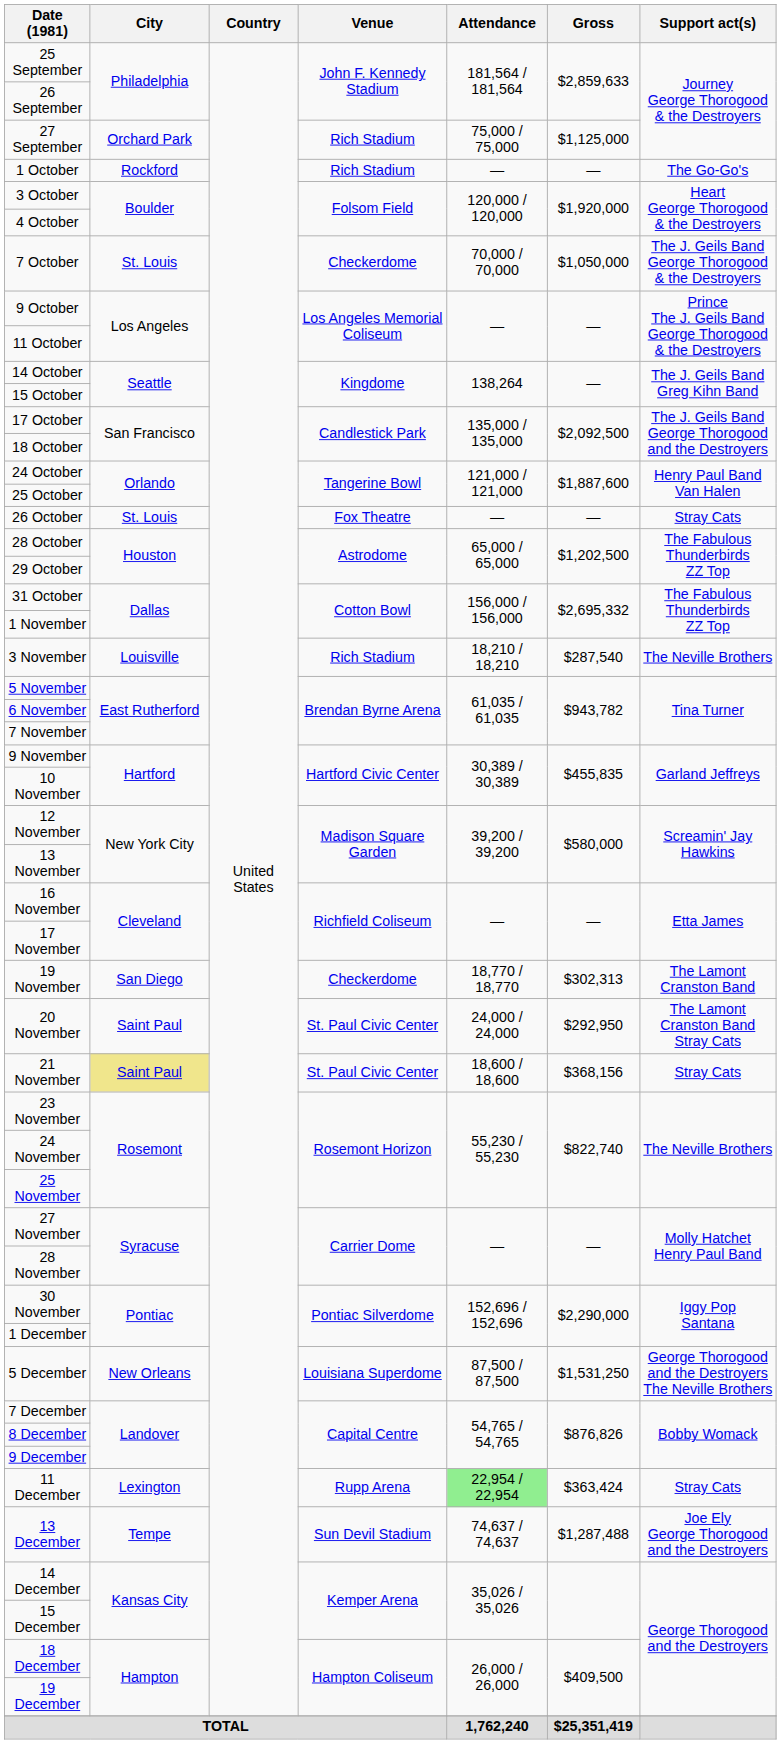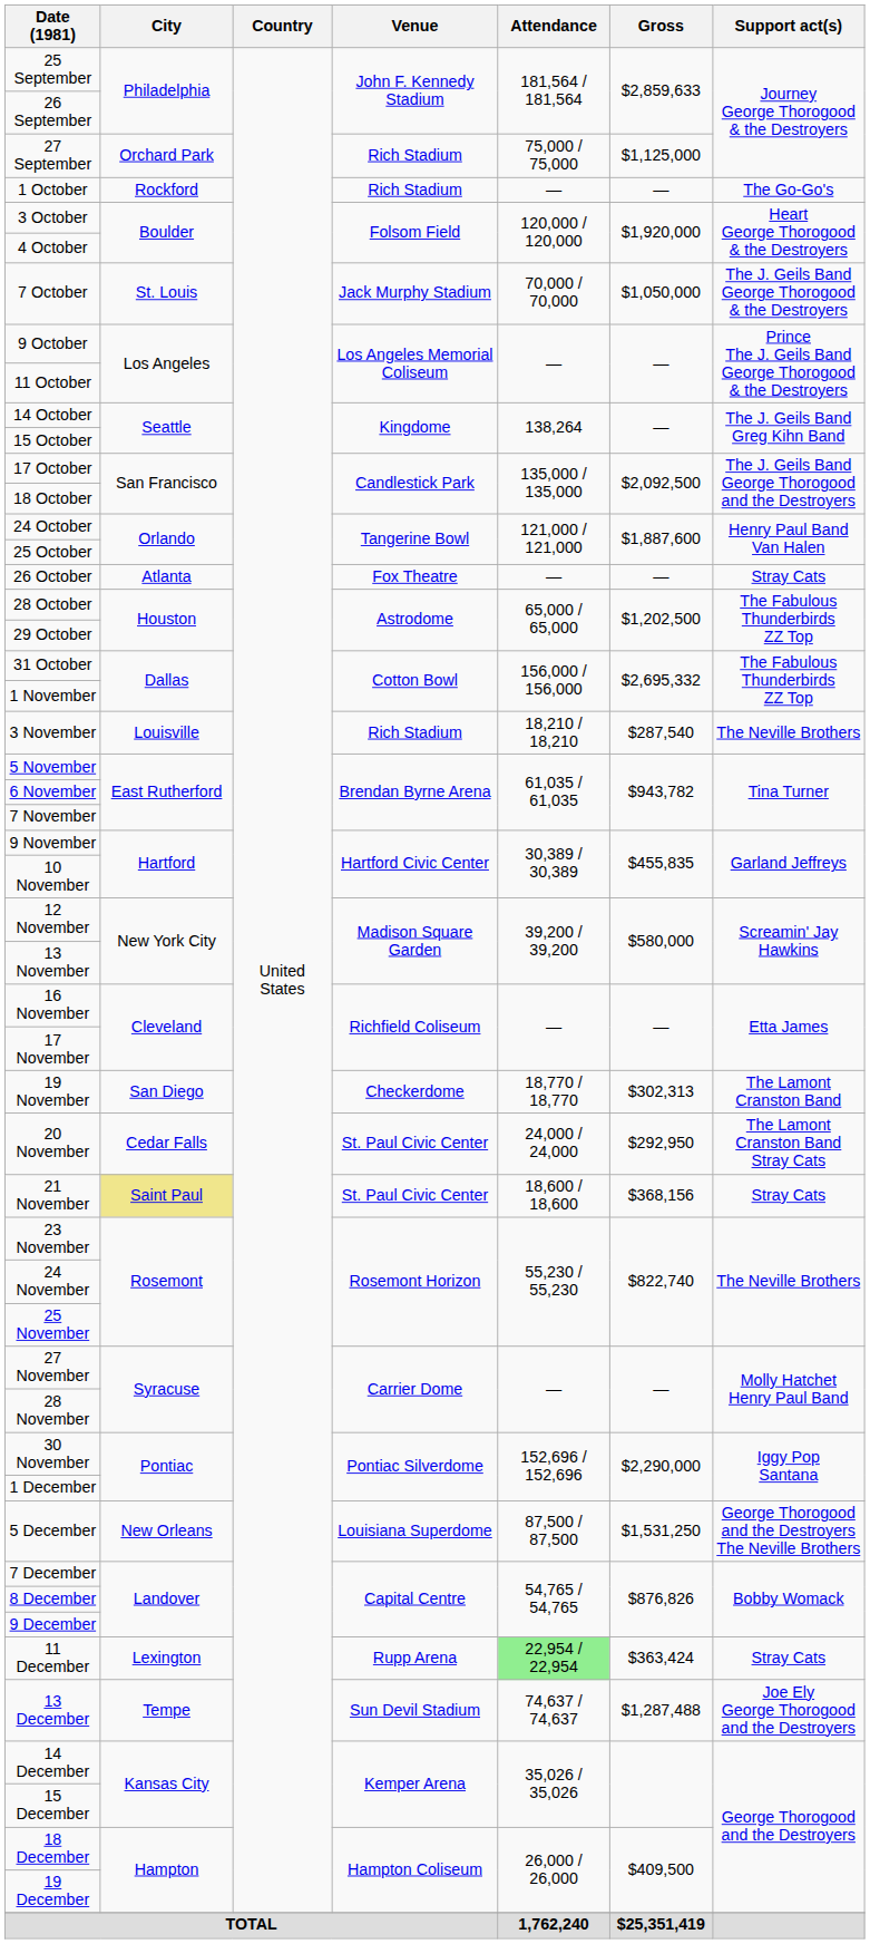 <table class="wikitable plainrowheaders" style="text-align:center;">
 <tr>
 <th scope="col" style="width:7em;">Date<br>(1981)</th>
 <th scope="col" style="width:13em;">City</th>
 <th scope="col" style="width:10em;">Country</th>
 <th scope="col" style="width:18em;">Venue</th>
 <th scope="col" style="width:9em;">Attendance</th>
 <th scope="col" style="width:7em;">Gross</th>
 <th scope="col" style="width:16em;">Support act(s)</th>
 </tr>
 <tr>
 <td>25 September</td>
 <td rowspan="2"><a href='#'>Philadelphia</a></td>
 <td rowspan="50">United States</td>
 <td rowspan="2"><a href='#'>John F. Kennedy Stadium</a></td>
 <td rowspan="2">181,564 / 181,564</td>
 <td rowspan="2">$2,859,633</td>
 <td rowspan="3"><a href='#'>Journey</a><br><a href='#'>George Thorogood & the Destroyers</a></td>
 </tr>
 <tr>
 <td>26 September</td>
 </tr>
 <tr>
 <td>27 September</td>
 <td><a href='#'>Orchard Park</a></td>
 <td><a href='#'>Rich Stadium</a></td>
 <td>75,000 / 75,000</td>
 <td>$1,125,000</td>
 </tr>
 <tr>
 <td>1 October</td>
 <td><a href='#'>Rockford</a></td>
 <td><a href='#'>Rich Stadium</a></td>
 <td>—</td>
 <td>—</td>
 <td><a href='#'>The Go-Go's</a></td>
 </tr>
 <tr>
 <td>3 October</td>
 <td rowspan="2"><a href='#'>Boulder</a></td>
 <td rowspan="2"><a href='#'>Folsom Field</a></td>
 <td rowspan="2">120,000 / 120,000</td>
 <td rowspan="2">$1,920,000</td>
 <td rowspan="2"><a href='#'>Heart</a><br><a href='#'>George Thorogood & the Destroyers</a></td>
 </tr>
 <tr>
 <td>4 October</td>
 </tr>
 <tr>
 <td>7 October</td>
 <td><a href='#'>St. Louis</a></td>
-<td><a href='#'>Checkerdome</a></td>
+<td><a href='#'>Jack Murphy Stadium</a></td>
 <td>70,000 / 70,000</td>
 <td>$1,050,000</td>
 <td><a href='#'>The J. Geils Band</a><br><a href='#'>George Thorogood & the Destroyers</a></td>
 </tr>
 <tr>
 <td>9 October</td>
 <td rowspan="2">Los Angeles</td>
 <td rowspan="2"><a href='#'>Los Angeles Memorial Coliseum</a></td>
 <td rowspan="2">—</td>
 <td rowspan="2">—</td>
 <td rowspan="2"><a href='#'>Prince</a><br><a href='#'>The J. Geils Band</a><br><a href='#'>George Thorogood & the Destroyers</a></td>
 </tr>
 <tr>
 <td>11 October</td>
 </tr>
 <tr>
 <td>14 October</td>
 <td rowspan="2"><a href='#'>Seattle</a></td>
 <td rowspan="2"><a href='#'>Kingdome</a></td>
 <td rowspan="2">138,264</td>
 <td rowspan="2">—</td>
 <td rowspan="2"><a href='#'>The J. Geils Band</a><br><a href='#'>Greg Kihn Band</a></td>
 </tr>
 <tr>
 <td>15 October</td>
 </tr>
 <tr>
 <td>17 October</td>
 <td rowspan="2">San Francisco</td>
 <td rowspan="2"><a href='#'>Candlestick Park</a></td>
 <td rowspan="2">135,000 / 135,000</td>
 <td rowspan="2">$2,092,500</td>
 <td rowspan="2"><a href='#'>The J. Geils Band</a><br><a href='#'>George Thorogood and the Destroyers</a></td>
 </tr>
 <tr>
 <td>18 October</td>
 </tr>
 <tr>
 <td>24 October</td>
 <td rowspan="2"><a href='#'>Orlando</a></td>
 <td rowspan="2"><a href='#'>Tangerine Bowl</a></td>
 <td rowspan="2">121,000 / 121,000</td>
 <td rowspan="2">$1,887,600</td>
 <td rowspan="2"><a href='#'>Henry Paul Band</a><br><a href='#'>Van Halen</a></td>
 </tr>
 <tr>
 <td>25 October</td>
 </tr>
 <tr>
 <td>26 October</td>
-<td><a href='#'>St. Louis</a></td>
+<td><a href='#'>Atlanta</a></td>
 <td><a href='#'>Fox Theatre</a></td>
 <td>—</td>
 <td>—</td>
 <td><a href='#'>Stray Cats</a></td>
 </tr>
 <tr>
 <td>28 October</td>
 <td rowspan="2"><a href='#'>Houston</a></td>
 <td rowspan="2"><a href='#'>Astrodome</a></td>
 <td rowspan="2">65,000 / 65,000</td>
 <td rowspan="2">$1,202,500</td>
 <td rowspan="2"><a href='#'>The Fabulous Thunderbirds</a><br><a href='#'>ZZ Top</a></td>
 </tr>
 <tr>
 <td>29 October</td>
 </tr>
 <tr>
 <td>31 October</td>
 <td rowspan="2"><a href='#'>Dallas</a></td>
 <td rowspan="2"><a href='#'>Cotton Bowl</a></td>
 <td rowspan="2">156,000 / 156,000</td>
 <td rowspan="2">$2,695,332</td>
 <td rowspan="2"><a href='#'>The Fabulous Thunderbirds</a><br><a href='#'>ZZ Top</a></td>
 </tr>
 <tr>
 <td>1 November</td>
 </tr>
 <tr>
 <td>3 November</td>
 <td><a href='#'>Louisville</a></td>
 <td><a href='#'>Rich Stadium</a></td>
 <td>18,210 / 18,210</td>
 <td>$287,540</td>
 <td><a href='#'>The Neville Brothers</a></td>
 </tr>
 <tr>
 <td><a href='#'>5 November</a></td>
 <td rowspan="3"><a href='#'>East Rutherford</a></td>
 <td rowspan="3"><a href='#'>Brendan Byrne Arena</a></td>
 <td rowspan="3">61,035 / 61,035</td>
 <td rowspan="3">$943,782</td>
 <td rowspan="3"><a href='#'>Tina Turner</a></td>
 </tr>
 <tr>
 <td><a href='#'>6 November</a></td>
 </tr>
 <tr>
 <td>7 November</td>
 </tr>
 <tr>
 <td>9 November</td>
 <td rowspan="2"><a href='#'>Hartford</a></td>
 <td rowspan="2"><a href='#'>Hartford Civic Center</a></td>
 <td rowspan="2">30,389 / 30,389</td>
 <td rowspan="2">$455,835</td>
 <td rowspan="2"><a href='#'>Garland Jeffreys</a></td>
 </tr>
 <tr>
 <td>10 November</td>
 </tr>
 <tr>
 <td>12 November</td>
 <td rowspan="2">New York City</td>
 <td rowspan="2"><a href='#'>Madison Square Garden</a></td>
 <td rowspan="2">39,200 / 39,200</td>
 <td rowspan="2">$580,000</td>
 <td rowspan="2"><a href='#'>Screamin' Jay Hawkins</a></td>
 </tr>
 <tr>
 <td>13 November</td>
 </tr>
 <tr>
 <td>16 November</td>
 <td rowspan="2"><a href='#'>Cleveland</a></td>
 <td rowspan="2"><a href='#'>Richfield Coliseum</a></td>
 <td rowspan="2">—</td>
 <td rowspan="2">—</td>
 <td rowspan="2"><a href='#'>Etta James</a></td>
 </tr>
 <tr>
 <td>17 November</td>
 </tr>
 <tr>
 <td>19 November</td>
 <td><a href='#'>San Diego</a></td>
 <td><a href='#'>Checkerdome</a></td>
 <td>18,770 / 18,770</td>
 <td>$302,313</td>
 <td><a href='#'>The Lamont Cranston Band</a></td>
 </tr>
 <tr>
 <td>20 November</td>
-<td><a href='#'>Saint Paul</a></td>
+<td><a href='#'>Cedar Falls</a></td>
 <td><a href='#'>St. Paul Civic Center</a></td>
 <td>24,000 / 24,000</td>
 <td>$292,950</td>
 <td><a href='#'>The Lamont Cranston Band</a><br><a href='#'>Stray Cats</a></td>
 </tr>
 <tr>
 <td>21 November</td>
 <td style="background: khaki;"><a href='#'>Saint Paul</a></td>
 <td><a href='#'>St. Paul Civic Center</a></td>
 <td>18,600 / 18,600</td>
 <td>$368,156</td>
 <td><a href='#'>Stray Cats</a></td>
 </tr>
 <tr>
 <td>23 November</td>
 <td rowspan="3"><a href='#'>Rosemont</a></td>
 <td rowspan="3"><a href='#'>Rosemont Horizon</a></td>
 <td rowspan="3">55,230 / 55,230</td>
 <td rowspan="3">$822,740</td>
 <td rowspan="3"><a href='#'>The Neville Brothers</a></td>
 </tr>
 <tr>
 <td>24 November</td>
 </tr>
 <tr>
 <td><a href='#'>25 November</a></td>
 </tr>
 <tr>
 <td>27 November</td>
 <td rowspan="2"><a href='#'>Syracuse</a></td>
 <td rowspan="2"><a href='#'>Carrier Dome</a></td>
 <td rowspan="2">—</td>
 <td rowspan="2">—</td>
 <td rowspan="2"><a href='#'>Molly Hatchet</a><br><a href='#'>Henry Paul Band</a></td>
 </tr>
 <tr>
 <td>28 November</td>
 </tr>
 <tr>
 <td>30 November</td>
 <td rowspan="2"><a href='#'>Pontiac</a></td>
 <td rowspan="2"><a href='#'>Pontiac Silverdome</a></td>
 <td rowspan="2">152,696 / 152,696</td>
 <td rowspan="2">$2,290,000</td>
 <td rowspan="2"><a href='#'>Iggy Pop</a><br><a href='#'>Santana</a></td>
 </tr>
 <tr>
 <td>1 December</td>
 </tr>
 <tr>
 <td>5 December</td>
 <td><a href='#'>New Orleans</a></td>
 <td><a href='#'>Louisiana Superdome</a></td>
 <td>87,500 / 87,500</td>
 <td>$1,531,250</td>
 <td><a href='#'>George Thorogood and the Destroyers</a><br><a href='#'>The Neville Brothers</a></td>
 </tr>
 <tr>
 <td>7 December</td>
 <td rowspan="3"><a href='#'>Landover</a></td>
 <td rowspan="3"><a href='#'>Capital Centre</a></td>
 <td rowspan="3">54,765 / 54,765</td>
 <td rowspan="3">$876,826</td>
 <td rowspan="3"><a href='#'>Bobby Womack</a></td>
 </tr>
 <tr>
 <td><a href='#'>8 December</a></td>
 </tr>
 <tr>
 <td><a href='#'>9 December</a></td>
 </tr>
 <tr>
 <td>11 December</td>
 <td><a href='#'>Lexington</a></td>
 <td><a href='#'>Rupp Arena</a></td>
 <td style="background: lightgreen;">22,954 / 22,954</td>
 <td>$363,424</td>
 <td><a href='#'>Stray Cats</a></td>
 </tr>
 <tr>
 <td><a href='#'>13 December</a></td>
 <td><a href='#'>Tempe</a></td>
 <td><a href='#'>Sun Devil Stadium</a></td>
 <td>74,637 / 74,637</td>
 <td>$1,287,488</td>
 <td><a href='#'>Joe Ely</a><br><a href='#'>George Thorogood and the Destroyers</a></td>
 </tr>
 <tr>
 <td>14 December</td>
 <td rowspan="2"><a href='#'>Kansas City</a></td>
 <td rowspan="2"><a href='#'>Kemper Arena</a></td>
 <td rowspan="2">35,026 / 35,026</td>
 <td rowspan="2"></td>
 <td rowspan="4"><a href='#'>George Thorogood and the Destroyers</a></td>
 </tr>
 <tr>
 <td>15 December</td>
 </tr>
 <tr>
 <td><a href='#'>18 December</a></td>
 <td rowspan="2"><a href='#'>Hampton</a></td>
 <td rowspan="2"><a href='#'>Hampton Coliseum</a></td>
 <td rowspan="2">26,000 / 26,000</td>
 <td rowspan="2">$409,500</td>
 </tr>
 <tr>
 <td><a href='#'>19 December</a></td>
 </tr>
 <tr>
 </tr>
 <tr style="background:#ddd;">
 <td colspan="4"><strong>TOTAL</strong></td>
 <td><strong>1,762,240</strong></td>
 <td><strong>$25,351,419</strong></td>
 <td></td>
 </tr>
 </table>
